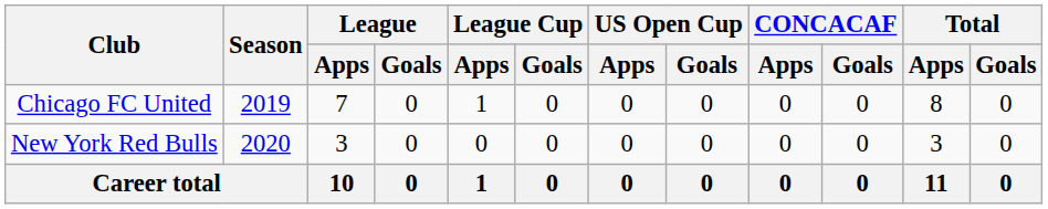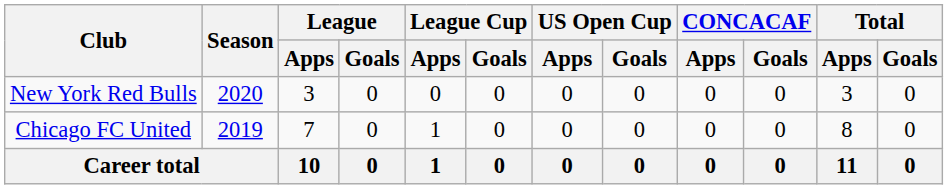 <table class="wikitable" style="text-align: center;">
 <tr>
 <th rowspan="2">Club</th>
 <th rowspan="2">Season</th>
 <th colspan="2">League</th>
 <th colspan="2">League Cup</th>
 <th colspan="2">US Open Cup</th>
 <th colspan="2"><a href='#'>CONCACAF</a></th>
 <th colspan="2">Total</th>
 </tr>
 <tr>
 <th>Apps</th>
 <th>Goals</th>
 <th>Apps</th>
 <th>Goals</th>
 <th>Apps</th>
 <th>Goals</th>
 <th>Apps</th>
 <th>Goals</th>
 <th>Apps</th>
 <th>Goals</th>
 </tr>
 <tr>
+<td rowspan="1"><a href='#'>New York Red Bulls</a></td>
+<td><a href='#'>2020</a></td>
+<td>3</td>
+<td>0</td>
+<td>0</td>
+<td>0</td>
+<td>0</td>
+<td>0</td>
+<td>0</td>
+<td>0</td>
+<td>3</td>
+<td>0</td>
+</tr>
+<tr>
 <td rowspan="1"><a href='#'>Chicago FC United</a></td>
 <td><a href='#'>2019</a></td>
 <td>7</td>
 <td>0</td>
 <td>1</td>
 <td>0</td>
 <td>0</td>
 <td>0</td>
 <td>0</td>
 <td>0</td>
 <td>8</td>
-<td>0</td>
-</tr>
-<tr>
-<td rowspan="1"><a href='#'>New York Red Bulls</a></td>
-<td><a href='#'>2020</a></td>
-<td>3</td>
-<td>0</td>
-<td>0</td>
-<td>0</td>
-<td>0</td>
-<td>0</td>
-<td>0</td>
-<td>0</td>
-<td>3</td>
 <td>0</td>
 </tr>
 <tr>
 <th colspan="2">Career total</th>
 <th>10</th>
 <th>0</th>
 <th>1</th>
 <th>0</th>
 <th>0</th>
 <th>0</th>
 <th>0</th>
 <th>0</th>
 <th>11</th>
 <th>0</th>
 </tr>
 </table>
